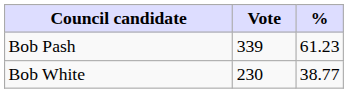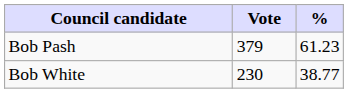 <table class="wikitable">
 <tr>
 <th style="background:#ddf; width:200px;">Council candidate</th>
 <th style="background:#ddf; width:50px;">Vote</th>
 <th style="background:#ddf; width:30px;">%</th>
 </tr>
 <tr>
 <td>Bob Pash</td>
-<td>339</td>
+<td>379</td>
 <td>61.23</td>
 </tr>
 <tr>
 <td>Bob White</td>
 <td>230</td>
 <td>38.77</td>
 </tr>
 </table>
